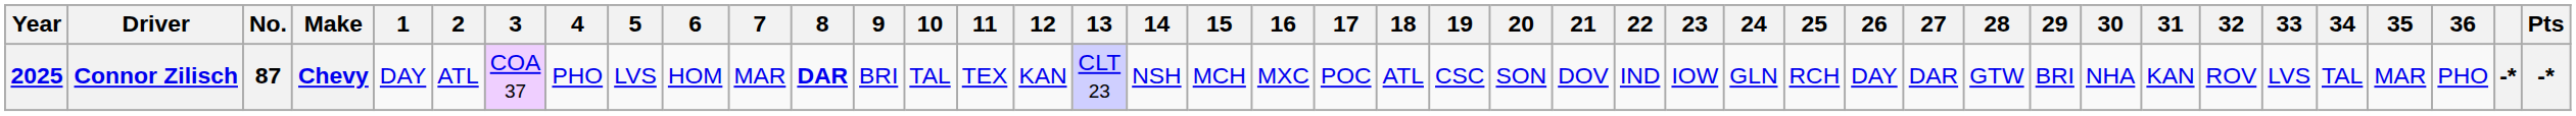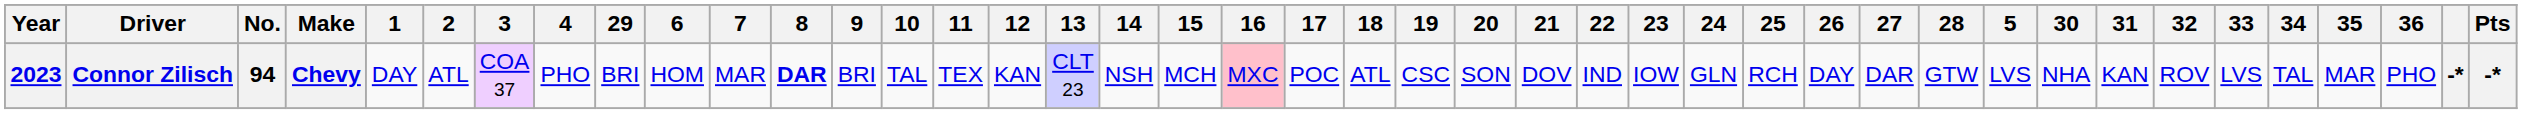 <table class="wikitable" style="text-align:center; font-size:75%">
 <tr>
 <th>Year</th>
 <th>Driver</th>
 <th>No.</th>
 <th>Make</th>
 <th>1</th>
 <th>2</th>
 <th>3</th>
 <th>4</th>
-<th>5</th>
+<th>29</th>
 <th>6</th>
 <th>7</th>
 <th>8</th>
 <th>9</th>
 <th>10</th>
 <th>11</th>
 <th>12</th>
 <th>13</th>
 <th>14</th>
 <th>15</th>
 <th>16</th>
 <th>17</th>
 <th>18</th>
 <th>19</th>
 <th>20</th>
 <th>21</th>
 <th>22</th>
 <th>23</th>
 <th>24</th>
 <th>25</th>
 <th>26</th>
 <th>27</th>
 <th>28</th>
-<th>29</th>
+<th>5</th>
 <th>30</th>
 <th>31</th>
 <th>32</th>
 <th>33</th>
 <th>34</th>
 <th>35</th>
 <th>36</th>
 <th></th>
 <th>Pts</th>
 </tr>
 <tr>
-<th><a href='#'>2025</a></th>
+<th><a href='#'>2023</a></th>
 <th><a href='#'>Connor Zilisch</a></th>
-<th>87</th>
+<th>94</th>
 <th><a href='#'>Chevy</a></th>
 <td><a href='#'>DAY</a></td>
 <td><a href='#'>ATL</a></td>
 <td style="background:#EFCFFF;"><a href='#'>COA</a><br><small>37</small></td>
 <td><a href='#'>PHO</a></td>
-<td><a href='#'>LVS</a></td>
+<td><a href='#'>BRI</a></td>
 <td><a href='#'>HOM</a></td>
 <td><a href='#'>MAR</a></td>
 <td><strong><a href='#'>DAR</a></strong></td>
 <td><a href='#'>BRI</a></td>
 <td><a href='#'>TAL</a></td>
 <td><a href='#'>TEX</a></td>
 <td><a href='#'>KAN</a></td>
 <td style="background:#CFCFFF;"><a href='#'>CLT</a><br><small>23</small></td>
 <td><a href='#'>NSH</a></td>
 <td><a href='#'>MCH</a></td>
-<td><a href='#'>MXC</a></td>
+<td style="background: pink;"><a href='#'>MXC</a></td>
 <td><a href='#'>POC</a></td>
 <td><a href='#'>ATL</a></td>
 <td><a href='#'>CSC</a></td>
 <td><a href='#'>SON</a></td>
 <td><a href='#'>DOV</a></td>
 <td><a href='#'>IND</a></td>
 <td><a href='#'>IOW</a></td>
 <td><a href='#'>GLN</a></td>
 <td><a href='#'>RCH</a></td>
 <td><a href='#'>DAY</a></td>
 <td><a href='#'>DAR</a></td>
 <td><a href='#'>GTW</a></td>
-<td><a href='#'>BRI</a></td>
+<td><a href='#'>LVS</a></td>
 <td><a href='#'>NHA</a></td>
 <td><a href='#'>KAN</a></td>
 <td><a href='#'>ROV</a></td>
 <td><a href='#'>LVS</a></td>
 <td><a href='#'>TAL</a></td>
 <td><a href='#'>MAR</a></td>
 <td><a href='#'>PHO</a></td>
 <th>-*</th>
 <th>-*</th>
 </tr>
 </table>
